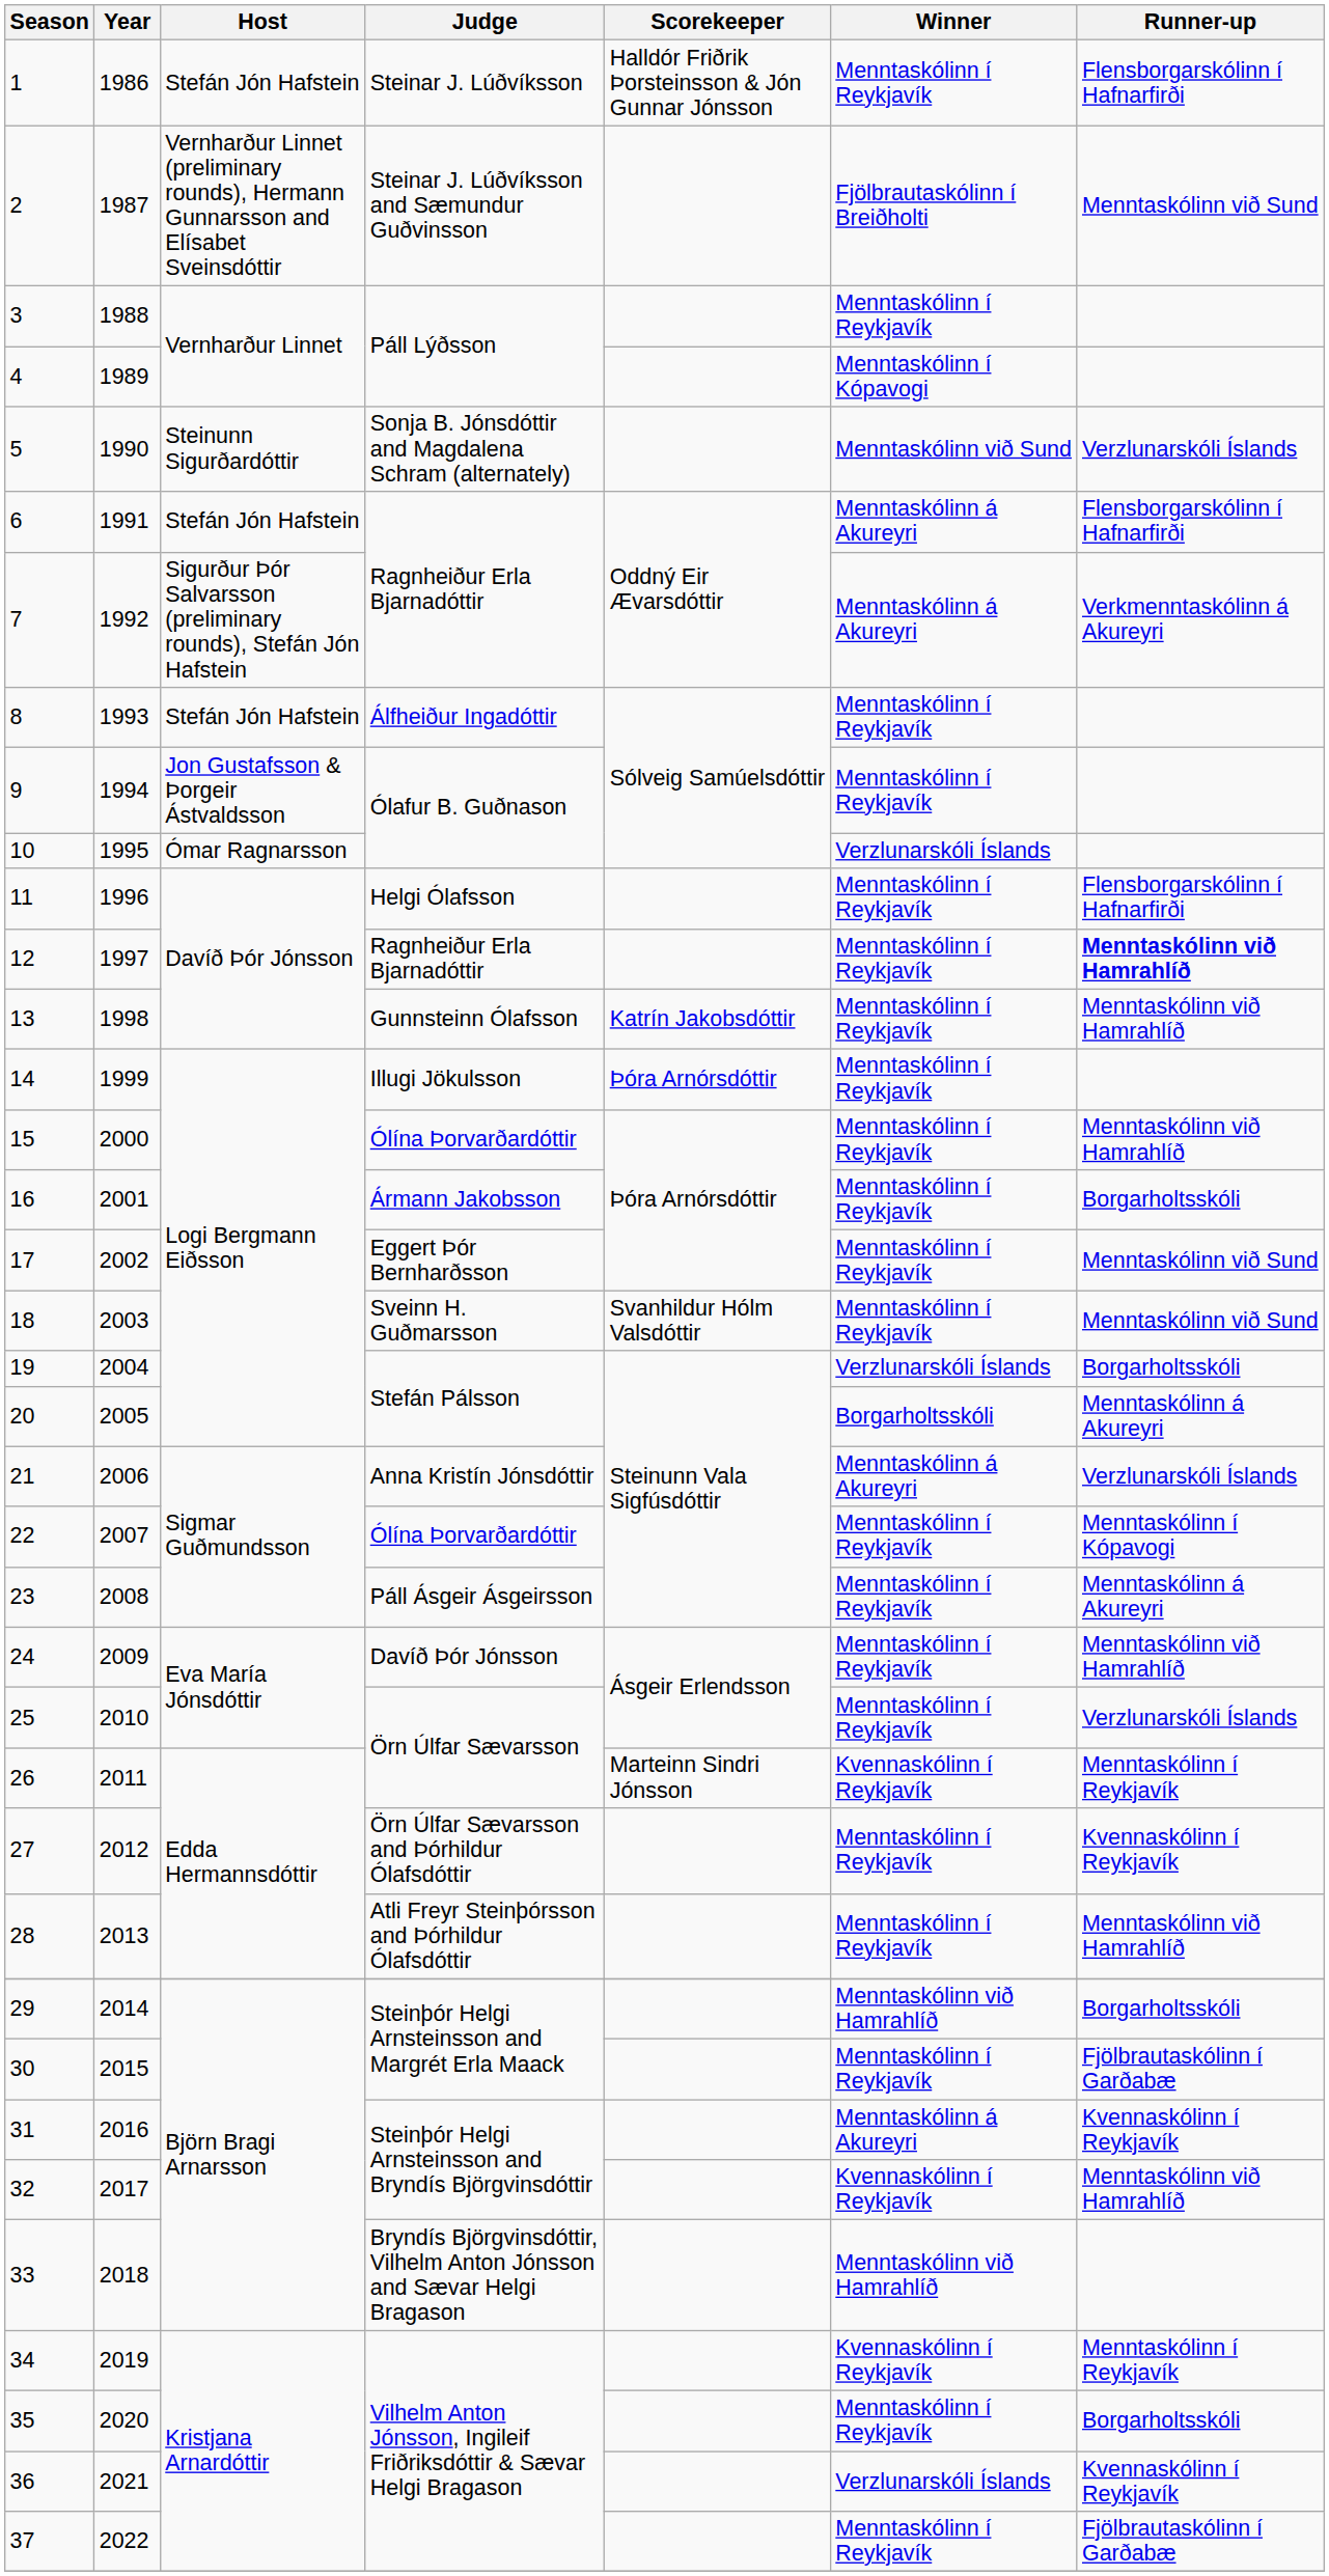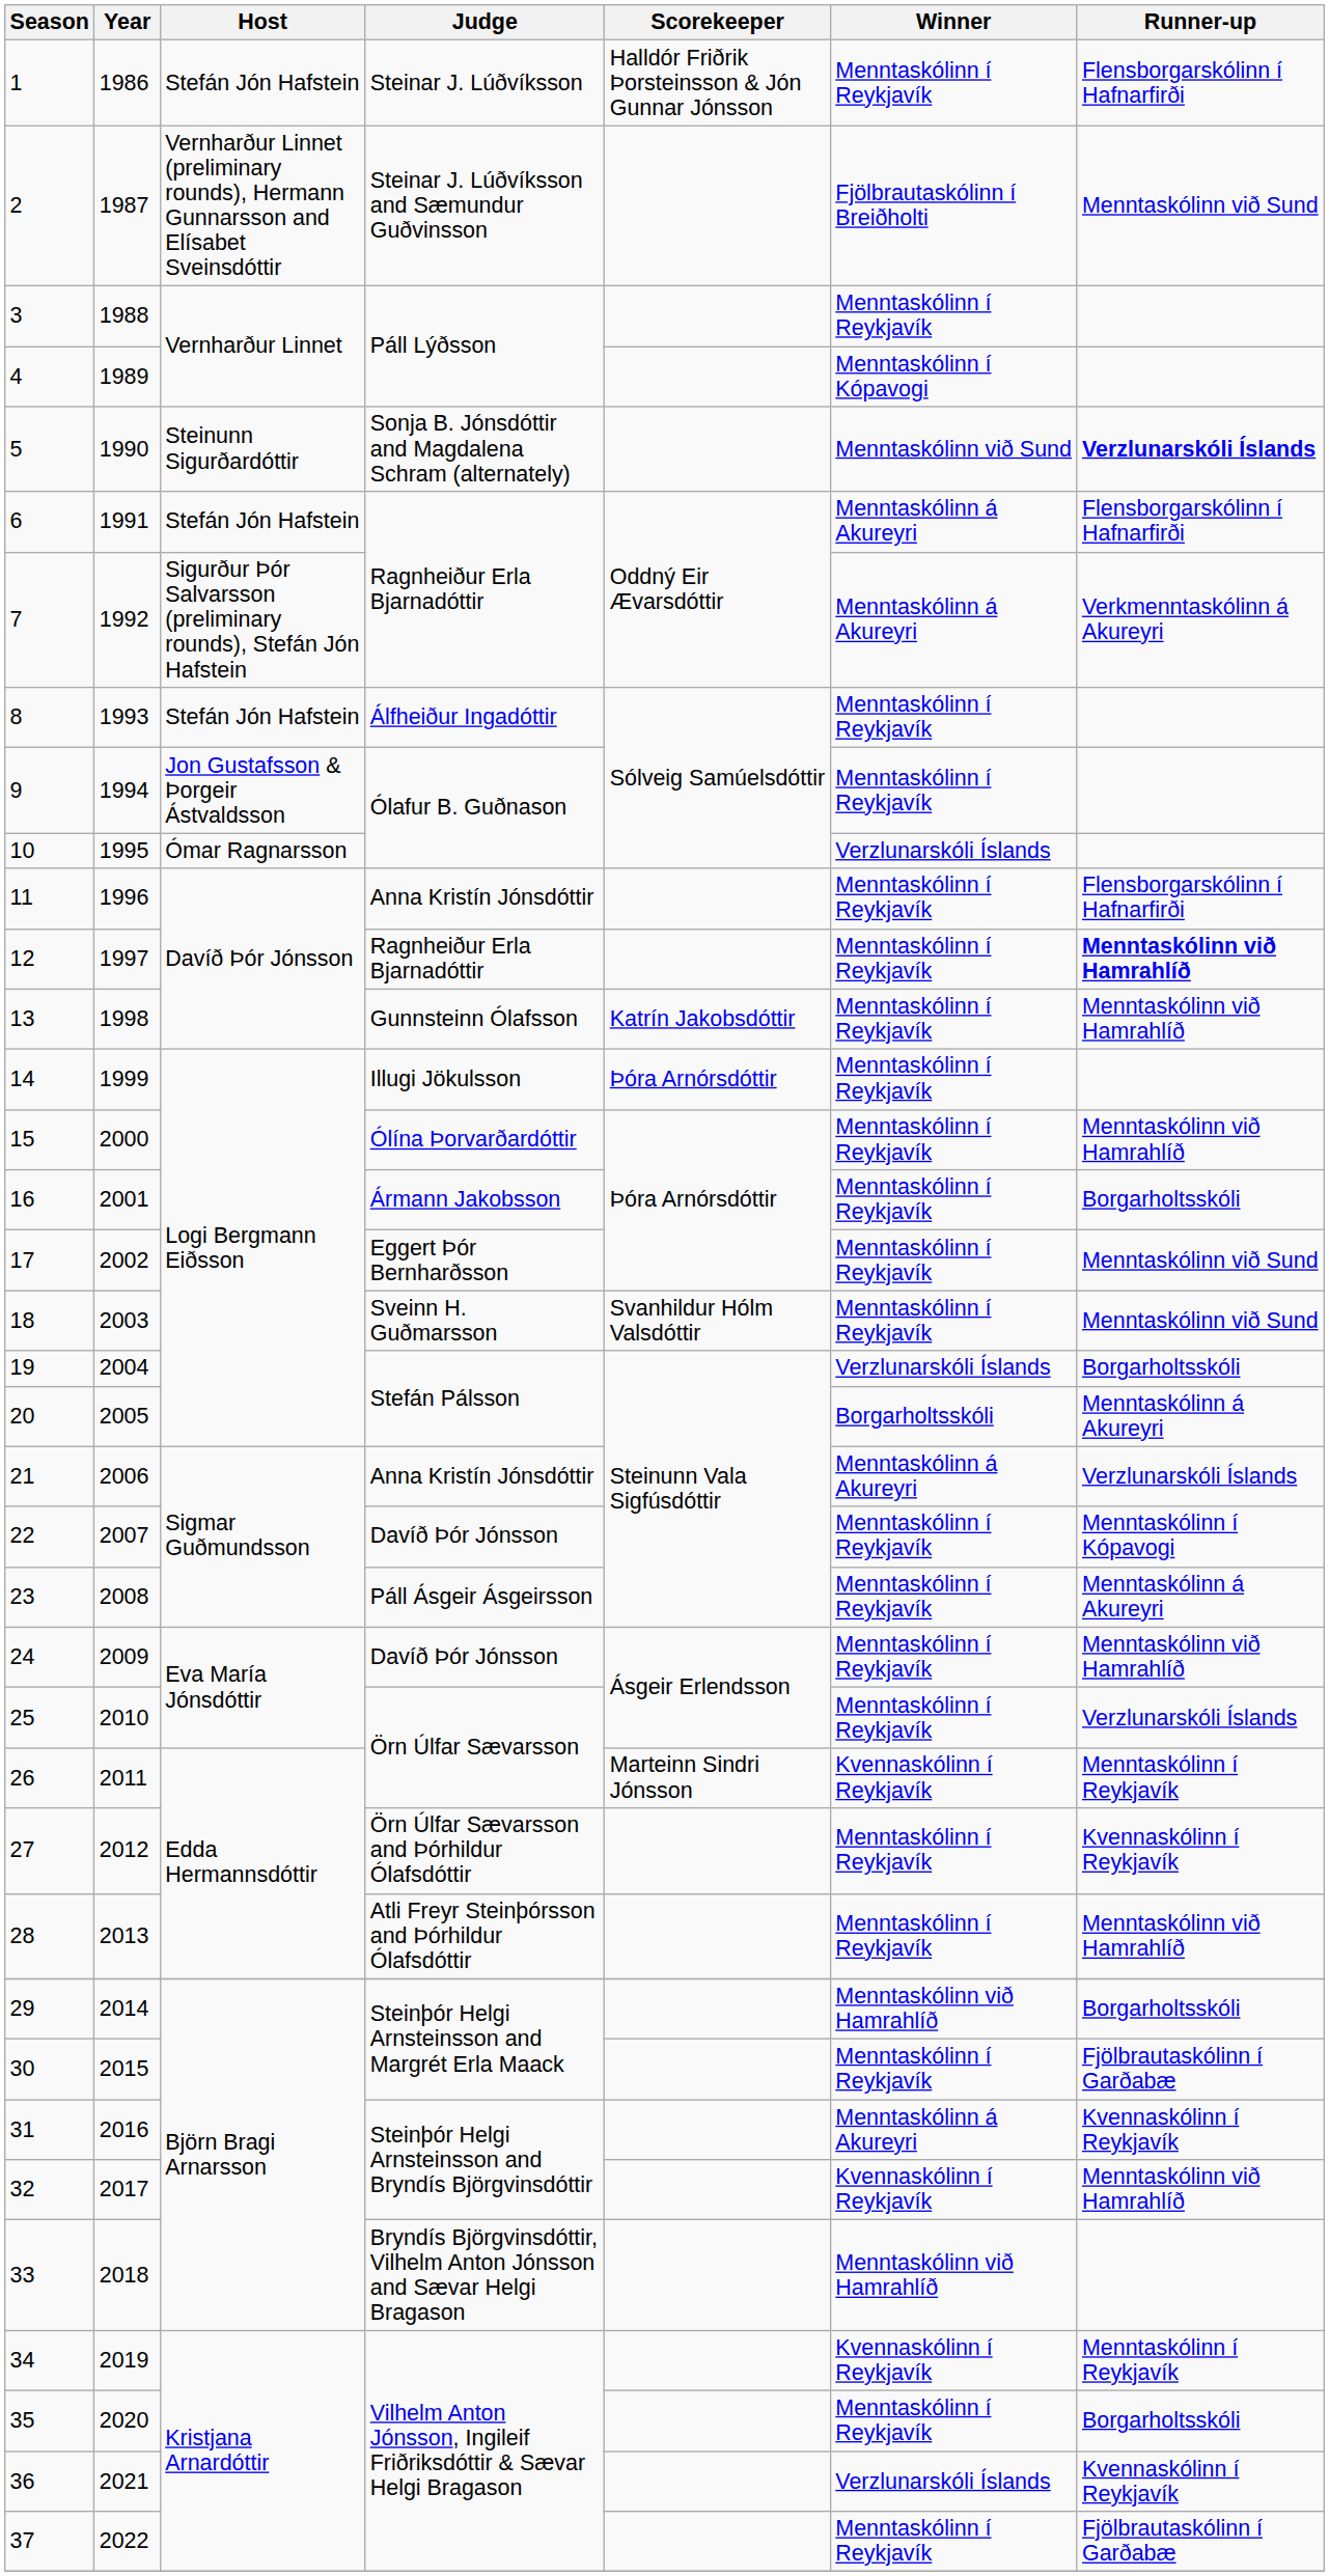 <table class="sortable wikitable">
 <tr>
 <th style="width:30px">Season</th>
 <th style="width:40px">Year</th>
 <th style="width:140px">Host</th>
 <th style="width:165px">Judge</th>
 <th style="width:155px">Scorekeeper</th>
 <th style="width:170px">Winner</th>
 <th style="width:170px">Runner-up</th>
 </tr>
 <tr>
 <td>1</td>
 <td>1986</td>
 <td>Stefán Jón Hafstein</td>
 <td>Steinar J. Lúðvíksson</td>
 <td>Halldór Friðrik Þorsteinsson & Jón Gunnar Jónsson</td>
 <td><a href='#'>Menntaskólinn í Reykjavík</a></td>
 <td><a href='#'>Flensborgarskólinn í Hafnarfirði</a></td>
 </tr>
 <tr>
 <td>2</td>
 <td>1987</td>
 <td>Vernharður Linnet (preliminary rounds), Hermann Gunnarsson and Elísabet Sveinsdóttir</td>
 <td>Steinar J. Lúðvíksson and Sæmundur Guðvinsson</td>
 <td></td>
 <td><a href='#'>Fjölbrautaskólinn í Breiðholti</a></td>
 <td><a href='#'>Menntaskólinn við Sund</a></td>
 </tr>
 <tr>
 <td>3</td>
 <td>1988</td>
 <td rowspan="2">Vernharður Linnet</td>
 <td rowspan="2">Páll Lýðsson</td>
 <td></td>
 <td><a href='#'>Menntaskólinn í Reykjavík</a></td>
 <td></td>
 </tr>
 <tr>
 <td>4</td>
 <td>1989</td>
 <td></td>
 <td><a href='#'>Menntaskólinn í Kópavogi</a></td>
 <td></td>
 </tr>
 <tr>
 <td>5</td>
 <td>1990</td>
 <td>Steinunn Sigurðardóttir</td>
 <td>Sonja B. Jónsdóttir and Magdalena Schram (alternately)</td>
 <td></td>
 <td><a href='#'>Menntaskólinn við Sund</a></td>
-<td><a href='#'>Verzlunarskóli Íslands</a></td>
+<td><strong><a href='#'>Verzlunarskóli Íslands</a></strong></td>
 </tr>
 <tr>
 <td>6</td>
 <td>1991</td>
 <td>Stefán Jón Hafstein</td>
 <td rowspan="2">Ragnheiður Erla Bjarnadóttir</td>
 <td rowspan="2">Oddný Eir Ævarsdóttir</td>
 <td><a href='#'>Menntaskólinn á Akureyri</a></td>
 <td><a href='#'>Flensborgarskólinn í Hafnarfirði</a></td>
 </tr>
 <tr>
 <td>7</td>
 <td>1992</td>
 <td>Sigurður Þór Salvarsson (preliminary rounds), Stefán Jón Hafstein</td>
 <td><a href='#'>Menntaskólinn á Akureyri</a></td>
 <td><a href='#'>Verkmenntaskólinn á Akureyri</a></td>
 </tr>
 <tr>
 <td>8</td>
 <td>1993</td>
 <td>Stefán Jón Hafstein</td>
 <td><a href='#'>Álfheiður Ingadóttir</a></td>
 <td rowspan="3">Sólveig Samúelsdóttir</td>
 <td><a href='#'>Menntaskólinn í Reykjavík</a></td>
 <td></td>
 </tr>
 <tr>
 <td>9</td>
 <td>1994</td>
 <td><a href='#'>Jon Gustafsson</a> & Þorgeir Ástvaldsson</td>
 <td rowspan="2">Ólafur B. Guðnason</td>
 <td><a href='#'>Menntaskólinn í Reykjavík</a></td>
 <td></td>
 </tr>
 <tr>
 <td>10</td>
 <td>1995</td>
 <td>Ómar Ragnarsson</td>
 <td><a href='#'>Verzlunarskóli Íslands</a></td>
 <td></td>
 </tr>
 <tr>
 <td>11</td>
 <td>1996</td>
 <td rowspan="3">Davíð Þór Jónsson</td>
-<td>Helgi Ólafsson</td>
+<td>Anna Kristín Jónsdóttir</td>
 <td></td>
 <td><a href='#'>Menntaskólinn í Reykjavík</a></td>
 <td><a href='#'>Flensborgarskólinn í Hafnarfirði</a></td>
 </tr>
 <tr>
 <td>12</td>
 <td>1997</td>
 <td>Ragnheiður Erla Bjarnadóttir</td>
 <td></td>
 <td><a href='#'>Menntaskólinn í Reykjavík</a></td>
 <td><strong><a href='#'>Menntaskólinn við Hamrahlíð</a></strong></td>
 </tr>
 <tr>
 <td>13</td>
 <td>1998</td>
 <td>Gunnsteinn Ólafsson</td>
 <td><a href='#'>Katrín Jakobsdóttir</a></td>
 <td><a href='#'>Menntaskólinn í Reykjavík</a></td>
 <td><a href='#'>Menntaskólinn við Hamrahlíð</a></td>
 </tr>
 <tr>
 <td>14</td>
 <td>1999</td>
 <td rowspan="7">Logi Bergmann Eiðsson</td>
 <td>Illugi Jökulsson</td>
 <td><a href='#'>Þóra Arnórsdóttir</a></td>
 <td><a href='#'>Menntaskólinn í Reykjavík</a></td>
 <td></td>
 </tr>
 <tr>
 <td>15</td>
 <td>2000</td>
 <td><a href='#'>Ólína Þorvarðardóttir</a></td>
 <td rowspan="3">Þóra Arnórsdóttir</td>
 <td><a href='#'>Menntaskólinn í Reykjavík</a></td>
 <td><a href='#'>Menntaskólinn við Hamrahlíð</a></td>
 </tr>
 <tr>
 <td>16</td>
 <td>2001</td>
 <td><a href='#'>Ármann Jakobsson</a></td>
 <td><a href='#'>Menntaskólinn í Reykjavík</a></td>
 <td><a href='#'>Borgarholtsskóli</a></td>
 </tr>
 <tr>
 <td>17</td>
 <td>2002</td>
 <td>Eggert Þór Bernharðsson</td>
 <td><a href='#'>Menntaskólinn í Reykjavík</a></td>
 <td><a href='#'>Menntaskólinn við Sund</a></td>
 </tr>
 <tr>
 <td>18</td>
 <td>2003</td>
 <td>Sveinn H. Guðmarsson</td>
 <td>Svanhildur Hólm Valsdóttir</td>
 <td><a href='#'>Menntaskólinn í Reykjavík</a></td>
 <td><a href='#'>Menntaskólinn við Sund</a></td>
 </tr>
 <tr>
 <td>19</td>
 <td>2004</td>
 <td rowspan="2">Stefán Pálsson</td>
 <td rowspan="5">Steinunn Vala Sigfúsdóttir</td>
 <td><a href='#'>Verzlunarskóli Íslands</a></td>
 <td><a href='#'>Borgarholtsskóli</a></td>
 </tr>
 <tr>
 <td>20</td>
 <td>2005</td>
 <td><a href='#'>Borgarholtsskóli</a></td>
 <td><a href='#'>Menntaskólinn á Akureyri</a></td>
 </tr>
 <tr>
 <td>21</td>
 <td>2006</td>
 <td rowspan="3">Sigmar Guðmundsson</td>
 <td>Anna Kristín Jónsdóttir</td>
 <td><a href='#'>Menntaskólinn á Akureyri</a></td>
 <td><a href='#'>Verzlunarskóli Íslands</a></td>
 </tr>
 <tr>
 <td>22</td>
 <td>2007</td>
-<td><a href='#'>Ólína Þorvarðardóttir</a></td>
+<td>Davíð Þór Jónsson</td>
 <td><a href='#'>Menntaskólinn í Reykjavík</a></td>
 <td><a href='#'>Menntaskólinn í Kópavogi</a></td>
 </tr>
 <tr>
 <td>23</td>
 <td>2008</td>
 <td>Páll Ásgeir Ásgeirsson</td>
 <td><a href='#'>Menntaskólinn í Reykjavík</a></td>
 <td><a href='#'>Menntaskólinn á Akureyri</a></td>
 </tr>
 <tr>
 <td>24</td>
 <td>2009</td>
 <td rowspan="2">Eva María Jónsdóttir</td>
 <td>Davíð Þór Jónsson</td>
 <td rowspan="2">Ásgeir Erlendsson</td>
 <td><a href='#'>Menntaskólinn í Reykjavík</a></td>
 <td><a href='#'>Menntaskólinn við Hamrahlíð</a></td>
 </tr>
 <tr>
 <td>25</td>
 <td>2010</td>
 <td rowspan="2">Örn Úlfar Sævarsson</td>
 <td><a href='#'>Menntaskólinn í Reykjavík</a></td>
 <td><a href='#'>Verzlunarskóli Íslands</a></td>
 </tr>
 <tr>
 <td>26</td>
 <td>2011</td>
 <td rowspan="3">Edda Hermannsdóttir</td>
 <td>Marteinn Sindri Jónsson</td>
 <td><a href='#'>Kvennaskólinn í Reykjavík</a></td>
 <td><a href='#'>Menntaskólinn í Reykjavík</a></td>
 </tr>
 <tr>
 <td>27</td>
 <td>2012</td>
 <td>Örn Úlfar Sævarsson and Þórhildur Ólafsdóttir</td>
 <td></td>
 <td><a href='#'>Menntaskólinn í Reykjavík</a></td>
 <td><a href='#'>Kvennaskólinn í Reykjavík</a></td>
 </tr>
 <tr>
 <td>28</td>
 <td>2013</td>
 <td>Atli Freyr Steinþórsson and Þórhildur Ólafsdóttir</td>
 <td></td>
 <td><a href='#'>Menntaskólinn í Reykjavík</a></td>
 <td><a href='#'>Menntaskólinn við Hamrahlíð</a></td>
 </tr>
 <tr>
 </tr>
 <tr>
 <td>29</td>
 <td>2014</td>
 <td rowspan="5">Björn Bragi Arnarsson</td>
 <td rowspan="2">Steinþór Helgi Arnsteinsson and Margrét Erla Maack</td>
 <td></td>
 <td><a href='#'>Menntaskólinn við Hamrahlíð</a></td>
 <td><a href='#'>Borgarholtsskóli</a></td>
 </tr>
 <tr>
 <td>30</td>
 <td>2015</td>
 <td></td>
 <td><a href='#'>Menntaskólinn í Reykjavík</a></td>
 <td><a href='#'>Fjölbrautaskólinn í Garðabæ</a></td>
 </tr>
 <tr>
 <td>31</td>
 <td>2016</td>
 <td rowspan="2">Steinþór Helgi Arnsteinsson and Bryndís Björgvinsdóttir</td>
 <td></td>
 <td><a href='#'>Menntaskólinn á Akureyri</a></td>
 <td><a href='#'>Kvennaskólinn í Reykjavík</a></td>
 </tr>
 <tr>
 <td>32</td>
 <td>2017</td>
 <td></td>
 <td><a href='#'>Kvennaskólinn í Reykjavík</a></td>
 <td><a href='#'>Menntaskólinn við Hamrahlíð</a></td>
 </tr>
 <tr>
 <td>33</td>
 <td>2018</td>
 <td>Bryndís Björgvinsdóttir, Vilhelm Anton Jónsson and Sævar Helgi Bragason</td>
 <td></td>
 <td><a href='#'>Menntaskólinn við Hamrahlíð</a></td>
 <td></td>
 </tr>
 <tr>
 <td>34</td>
 <td>2019</td>
 <td rowspan="4"><a href='#'>Kristjana Arnardóttir</a></td>
 <td rowspan="4"><a href='#'>Vilhelm Anton Jónsson</a>, Ingileif Friðriksdóttir &  Sævar Helgi Bragason</td>
 <td></td>
 <td><a href='#'>Kvennaskólinn í Reykjavík</a></td>
 <td><a href='#'>Menntaskólinn í Reykjavík</a></td>
 </tr>
 <tr>
 <td>35</td>
 <td>2020</td>
 <td></td>
 <td><a href='#'>Menntaskólinn í Reykjavík</a></td>
 <td><a href='#'>Borgarholtsskóli</a></td>
 </tr>
 <tr>
 <td>36</td>
 <td>2021</td>
 <td></td>
 <td><a href='#'>Verzlunarskóli Íslands</a></td>
 <td><a href='#'>Kvennaskólinn í Reykjavík</a></td>
 </tr>
 <tr>
 <td>37</td>
 <td>2022</td>
 <td></td>
 <td><a href='#'>Menntaskólinn í Reykjavík</a></td>
 <td><a href='#'>Fjölbrautaskólinn í Garðabæ</a></td>
 </tr>
 <tr>
 </tr>
 </table>
